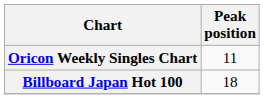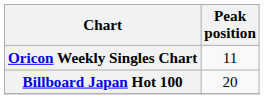 <table class="wikitable plainrowheaders" style="text-align:center;">
 <tr>
 <th>Chart</th>
 <th>Peak<br>position</th>
 </tr>
 <tr>
 <th scope="row"><a href='#'>Oricon</a> Weekly Singles Chart</th>
 <td style="text-align:center;">11</td>
 </tr>
 <tr>
 <th scope="row"><a href='#'>Billboard Japan</a> Hot 100</th>
-<td style="text-align:center;">18</td>
+<td style="text-align:center;">20</td>
 </tr>
 <tr>
 </tr>
 </table>
